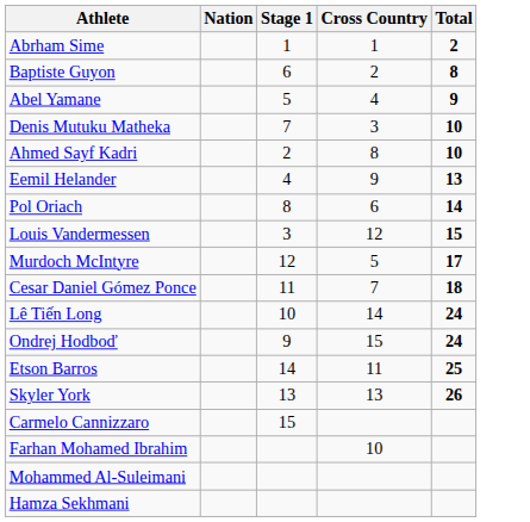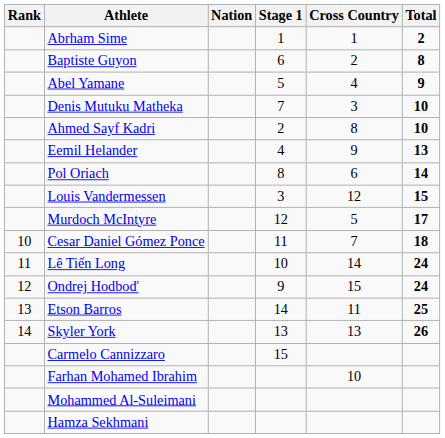 <table class="wikitable sortable" style="text-align:center">
 <tr>
+<th>Rank</th>
 <th>Athlete</th>
 <th>Nation</th>
 <th>Stage 1</th>
 <th>Cross Country</th>
 <th>Total</th>
 </tr>
 <tr>
+<td></td>
 <td align=left><a href='#'>Abrham Sime</a></td>
 <td align=left></td>
 <td>1</td>
 <td>1</td>
 <td><strong>2</strong></td>
 </tr>
 <tr>
+<td></td>
 <td align=left><a href='#'>Baptiste Guyon</a></td>
 <td align=left></td>
 <td>6</td>
 <td>2</td>
 <td><strong>8</strong></td>
 </tr>
 <tr>
+<td></td>
 <td align=left><a href='#'>Abel Yamane</a></td>
 <td align=left></td>
 <td>5</td>
 <td>4</td>
 <td><strong>9</strong></td>
 </tr>
 <tr>
+<td></td>
 <td align=left><a href='#'>Denis Mutuku Matheka</a></td>
 <td align=left></td>
 <td>7</td>
 <td>3</td>
 <td><strong>10</strong></td>
 </tr>
 <tr>
+<td></td>
 <td align=left><a href='#'>Ahmed Sayf Kadri</a></td>
 <td align=left></td>
 <td>2</td>
 <td>8</td>
 <td><strong>10</strong></td>
 </tr>
 <tr>
+<td></td>
 <td align=left><a href='#'>Eemil Helander</a></td>
 <td align=left></td>
 <td>4</td>
 <td>9</td>
 <td><strong>13</strong></td>
 </tr>
 <tr>
+<td></td>
 <td align=left><a href='#'>Pol Oriach</a></td>
 <td align=left></td>
 <td>8</td>
 <td>6</td>
 <td><strong>14</strong></td>
 </tr>
 <tr>
+<td></td>
 <td align=left><a href='#'>Louis Vandermessen</a></td>
 <td align=left></td>
 <td>3</td>
 <td>12</td>
 <td><strong>15</strong></td>
 </tr>
 <tr>
+<td></td>
 <td align=left><a href='#'>Murdoch McIntyre</a></td>
 <td align=left></td>
 <td>12</td>
 <td>5</td>
 <td><strong>17</strong></td>
 </tr>
 <tr>
+<td>10</td>
 <td align=left><a href='#'>Cesar Daniel Gómez Ponce</a></td>
 <td align=left></td>
 <td>11</td>
 <td>7</td>
 <td><strong>18</strong></td>
 </tr>
 <tr>
+<td>11</td>
 <td align=left><a href='#'>Lê Tiến Long</a></td>
 <td align=left></td>
 <td>10</td>
 <td>14</td>
 <td><strong>24</strong></td>
 </tr>
 <tr>
+<td>12</td>
 <td align=left><a href='#'>Ondrej Hodboď</a></td>
 <td align=left></td>
 <td>9</td>
 <td>15</td>
 <td><strong>24</strong></td>
 </tr>
 <tr>
+<td>13</td>
 <td align=left><a href='#'>Etson Barros</a></td>
 <td align=left></td>
 <td>14</td>
 <td>11</td>
 <td><strong>25</strong></td>
 </tr>
 <tr>
+<td>14</td>
 <td align=left><a href='#'>Skyler York</a></td>
 <td align=left></td>
 <td>13</td>
 <td>13</td>
 <td><strong>26</strong></td>
 </tr>
 <tr>
+<td></td>
 <td align=left><a href='#'>Carmelo Cannizzaro</a></td>
 <td align=left></td>
 <td>15</td>
 <td></td>
 <td></td>
 </tr>
 <tr>
+<td></td>
 <td align=left><a href='#'>Farhan Mohamed Ibrahim</a></td>
 <td align=left></td>
 <td></td>
 <td>10</td>
 <td></td>
 </tr>
 <tr>
+<td></td>
 <td align=left><a href='#'>Mohammed Al-Suleimani</a></td>
 <td align=left></td>
 <td></td>
 <td></td>
 <td></td>
 </tr>
 <tr>
+<td></td>
 <td align=left><a href='#'>Hamza Sekhmani</a></td>
 <td align=left></td>
 <td></td>
 <td></td>
 <td></td>
 </tr>
 </table>
